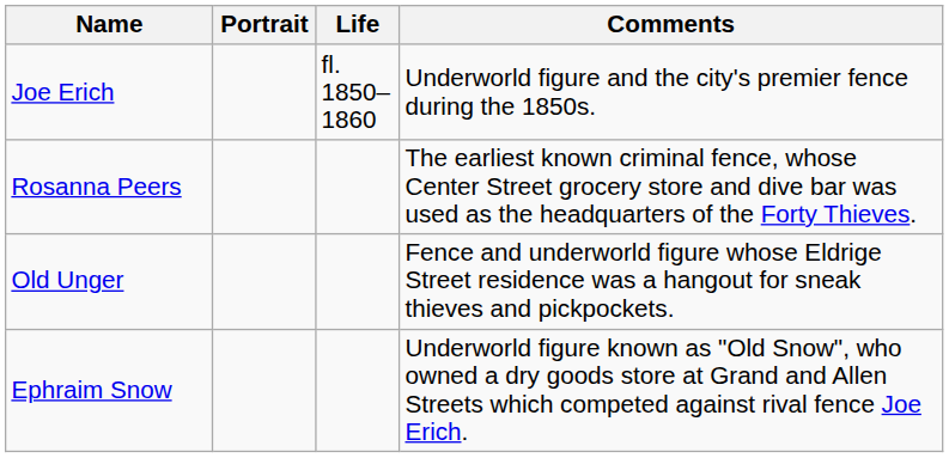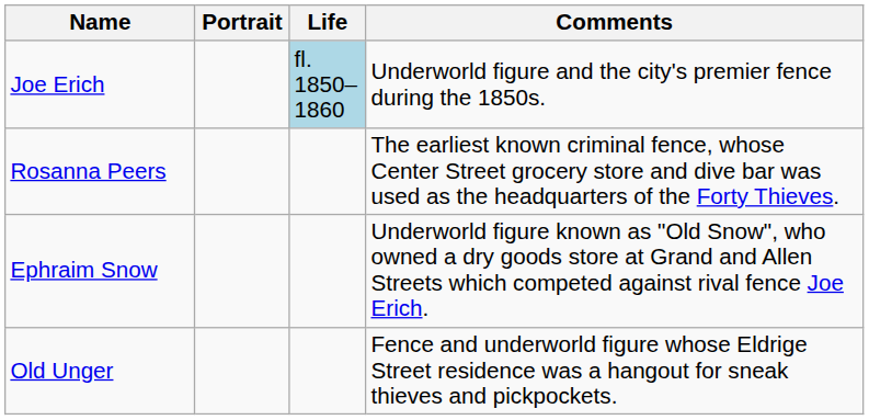 <table class=wikitable>
 <tr>
 <th width="21%">Name</th>
 <th width="7%">Portrait</th>
 <th width="7%">Life</th>
 <th width="55%">Comments</th>
 </tr>
 <tr>
 <td><a href='#'>Joe Erich</a></td>
 <td></td>
-<td>fl. 1850–1860</td>
+<td style="background: lightblue;">fl. 1850–1860</td>
 <td>Underworld figure and the city's premier fence during the 1850s.</td>
 </tr>
 <tr>
 <td><a href='#'>Rosanna Peers</a></td>
 <td></td>
 <td></td>
 <td>The earliest known criminal fence, whose Center Street grocery store and dive bar was used as the headquarters of the <a href='#'>Forty Thieves</a>.</td>
 </tr>
 <tr>
+<td><a href='#'>Ephraim Snow</a></td>
+<td></td>
+<td></td>
+<td>Underworld figure known as "Old Snow", who owned a dry goods store at Grand and Allen Streets which competed against rival fence <a href='#'>Joe Erich</a>.</td>
+</tr>
+<tr>
 <td><a href='#'>Old Unger</a></td>
 <td></td>
 <td></td>
 <td>Fence and underworld figure whose Eldrige Street residence was a hangout for sneak thieves and pickpockets.</td>
 </tr>
-<tr>
-<td><a href='#'>Ephraim Snow</a></td>
-<td></td>
-<td></td>
-<td>Underworld figure known as "Old Snow", who owned a dry goods store at Grand and Allen Streets which competed against rival fence <a href='#'>Joe Erich</a>.</td>
-</tr>
 </table>
